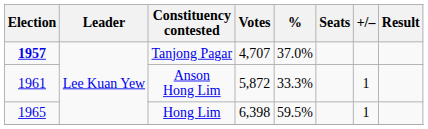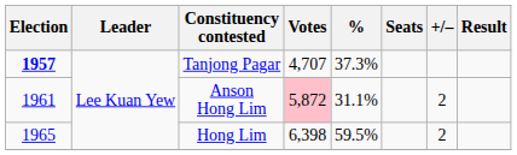 <table class=wikitable style="text-align: center;">
 <tr>
 <th>Election</th>
 <th>Leader</th>
 <th>Constituency<br>contested</th>
 <th>Votes</th>
 <th>%</th>
 <th>Seats</th>
 <th>+/–</th>
 <th>Result</th>
 </tr>
 <tr>
 <td><strong><a href='#'>1957</a></strong></td>
 <td rowspan=3><a href='#'>Lee Kuan Yew</a></td>
 <td><a href='#'>Tanjong Pagar</a></td>
 <td>4,707</td>
-<td>37.0%</td>
+<td>37.3%</td>
 <td></td>
 <td></td>
 <td></td>
 </tr>
 <tr>
 <td><a href='#'>1961</a></td>
 <td><a href='#'>Anson</a><br><a href='#'>Hong Lim</a></td>
-<td>5,872</td>
-<td>33.3%</td>
+<td style="background: pink;">5,872</td>
+<td>31.1%</td>
 <td></td>
-<td> 1</td>
+<td> 2</td>
 <td></td>
 </tr>
 <tr>
 <td><a href='#'>1965</a></td>
 <td><a href='#'>Hong Lim</a></td>
 <td>6,398</td>
 <td>59.5%</td>
 <td></td>
-<td> 1</td>
+<td> 2</td>
 <td></td>
 </tr>
 <tr>
 </tr>
 </table>
